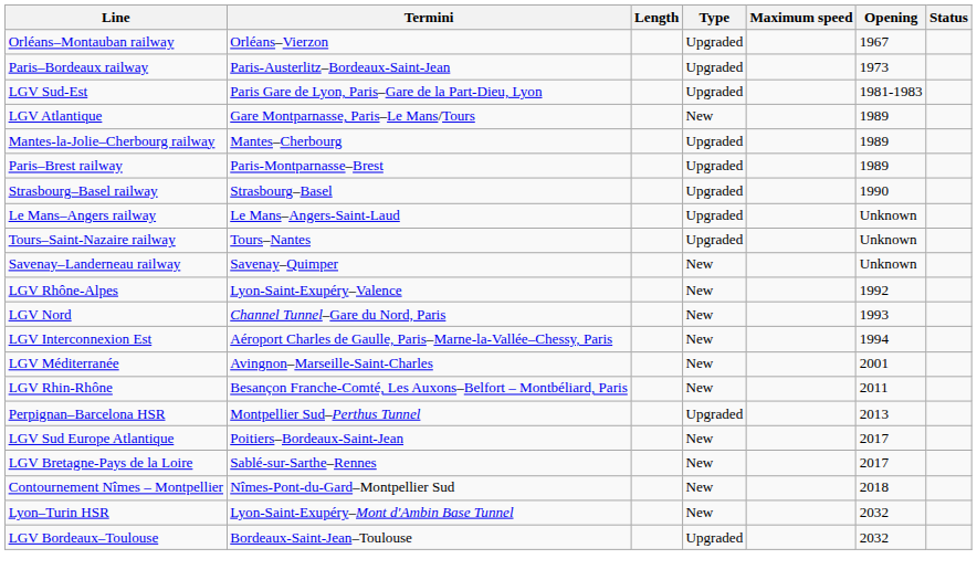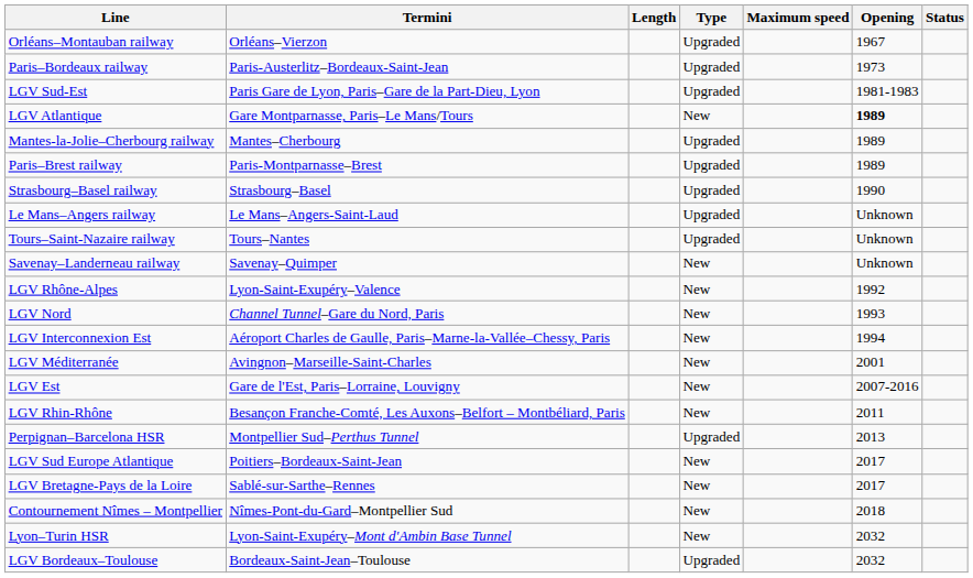 <table class="wikitable sortable static-row-numbers static-row-header-hash" style="font-size:small;">
 <tr>
 <th>Line</th>
 <th>Termini</th>
 <th data-sort-type="number">Length</th>
 <th>Type</th>
 <th>Maximum speed</th>
 <th>Opening</th>
 <th>Status</th>
 </tr>
 <tr>
 <td><a href='#'>Orléans–Montauban railway</a></td>
 <td><a href='#'>Orléans</a>–<a href='#'>Vierzon</a></td>
 <td></td>
 <td>Upgraded</td>
 <td></td>
 <td>1967</td>
 <td></td>
 </tr>
 <tr>
 <td><a href='#'>Paris–Bordeaux railway</a></td>
 <td><a href='#'>Paris-Austerlitz</a>–<a href='#'>Bordeaux-Saint-Jean</a></td>
 <td></td>
 <td>Upgraded</td>
 <td></td>
 <td>1973</td>
 <td></td>
 </tr>
 <tr>
 <td><a href='#'>LGV Sud-Est</a></td>
 <td><a href='#'>Paris Gare de Lyon, Paris</a>–<a href='#'>Gare de la Part-Dieu, Lyon</a></td>
 <td></td>
 <td>Upgraded</td>
 <td></td>
 <td>1981-1983</td>
 <td></td>
 </tr>
 <tr>
 <td><a href='#'>LGV Atlantique</a></td>
 <td><a href='#'>Gare Montparnasse, Paris</a>–<a href='#'>Le Mans</a>/<a href='#'>Tours</a></td>
 <td></td>
 <td>New</td>
 <td></td>
-<td>1989</td>
+<td><strong>1989</strong></td>
 <td></td>
 </tr>
 <tr>
 <td><a href='#'>Mantes-la-Jolie–Cherbourg railway</a></td>
 <td><a href='#'>Mantes</a>–<a href='#'>Cherbourg</a></td>
 <td></td>
 <td>Upgraded</td>
 <td></td>
 <td>1989</td>
 <td></td>
 </tr>
 <tr>
 <td><a href='#'>Paris–Brest railway</a></td>
 <td><a href='#'>Paris-Montparnasse</a>–<a href='#'>Brest</a></td>
 <td></td>
 <td>Upgraded</td>
 <td></td>
 <td>1989</td>
 <td></td>
 </tr>
 <tr>
 <td><a href='#'>Strasbourg–Basel railway</a></td>
 <td><a href='#'>Strasbourg</a>–<a href='#'>Basel</a></td>
 <td></td>
 <td>Upgraded</td>
 <td></td>
 <td>1990</td>
 <td></td>
 </tr>
 <tr>
 <td><a href='#'>Le Mans–Angers railway</a></td>
 <td><a href='#'>Le Mans</a>–<a href='#'>Angers-Saint-Laud</a></td>
 <td></td>
 <td>Upgraded</td>
 <td></td>
 <td>Unknown</td>
 <td></td>
 </tr>
 <tr>
 <td><a href='#'>Tours–Saint-Nazaire railway</a></td>
 <td><a href='#'>Tours</a>–<a href='#'>Nantes</a></td>
 <td></td>
 <td>Upgraded</td>
 <td></td>
 <td>Unknown</td>
 <td></td>
 </tr>
 <tr>
 <td><a href='#'>Savenay–Landerneau railway</a></td>
 <td><a href='#'>Savenay</a>–<a href='#'>Quimper</a></td>
 <td></td>
 <td>New</td>
 <td></td>
 <td>Unknown</td>
 <td></td>
 </tr>
 <tr>
 <td><a href='#'>LGV Rhône-Alpes</a></td>
 <td><a href='#'>Lyon-Saint-Exupéry</a>–<a href='#'>Valence</a></td>
 <td></td>
 <td>New</td>
 <td></td>
 <td>1992</td>
 <td></td>
 </tr>
 <tr>
 <td><a href='#'>LGV Nord</a></td>
 <td><em><a href='#'>Channel Tunnel</a></em>–<a href='#'>Gare du Nord, Paris</a></td>
 <td></td>
 <td>New</td>
 <td></td>
 <td>1993</td>
 <td></td>
 </tr>
 <tr>
 <td><a href='#'>LGV Interconnexion Est</a></td>
 <td><a href='#'>Aéroport Charles de Gaulle, Paris</a>–<a href='#'>Marne-la-Vallée–Chessy, Paris</a></td>
 <td></td>
 <td>New</td>
 <td></td>
 <td>1994</td>
 <td></td>
 </tr>
 <tr>
 <td><a href='#'>LGV Méditerranée</a></td>
 <td><a href='#'>Avingnon</a>–<a href='#'>Marseille-Saint-Charles</a></td>
 <td></td>
 <td>New</td>
 <td></td>
 <td>2001</td>
 <td></td>
 </tr>
 <tr>
+<td><a href='#'>LGV Est</a></td>
+<td><a href='#'>Gare de l'Est, Paris</a>–<a href='#'>Lorraine, Louvigny</a></td>
+<td></td>
+<td>New</td>
+<td></td>
+<td>2007-2016</td>
+<td></td>
+</tr>
+<tr>
 <td><a href='#'>LGV Rhin-Rhône</a></td>
 <td><a href='#'>Besançon Franche-Comté, Les Auxons</a>–<a href='#'>Belfort – Montbéliard, Paris</a></td>
 <td></td>
 <td>New</td>
 <td></td>
 <td>2011</td>
 <td></td>
 </tr>
 <tr>
 <td><a href='#'>Perpignan–Barcelona HSR</a></td>
 <td><a href='#'>Montpellier Sud</a>–<em><a href='#'>Perthus Tunnel</a></em></td>
 <td></td>
 <td>Upgraded</td>
 <td></td>
 <td>2013</td>
 <td></td>
 </tr>
 <tr>
 <td><a href='#'>LGV Sud Europe Atlantique</a></td>
 <td><a href='#'>Poitiers</a>–<a href='#'>Bordeaux-Saint-Jean</a></td>
 <td></td>
 <td>New</td>
 <td></td>
 <td>2017</td>
 <td></td>
 </tr>
 <tr>
 <td><a href='#'>LGV Bretagne-Pays de la Loire</a></td>
 <td><a href='#'>Sablé-sur-Sarthe</a>–<a href='#'>Rennes</a></td>
 <td></td>
 <td>New</td>
 <td></td>
 <td>2017</td>
 <td></td>
 </tr>
 <tr>
 <td><a href='#'>Contournement Nîmes – Montpellier</a></td>
 <td><a href='#'>Nîmes-Pont-du-Gard</a>–Montpellier Sud</td>
 <td></td>
 <td>New</td>
 <td></td>
 <td>2018</td>
 <td></td>
 </tr>
 <tr>
 <td><a href='#'>Lyon–Turin HSR</a></td>
 <td><a href='#'>Lyon-Saint-Exupéry</a>–<em><a href='#'>Mont d'Ambin Base Tunnel</a></em></td>
 <td></td>
 <td>New</td>
 <td></td>
 <td>2032</td>
 <td></td>
 </tr>
 <tr>
 <td><a href='#'>LGV Bordeaux–Toulouse</a></td>
 <td><a href='#'>Bordeaux-Saint-Jean</a>–Toulouse</td>
 <td></td>
 <td>Upgraded</td>
 <td></td>
 <td>2032</td>
 <td></td>
 </tr>
 </table>
